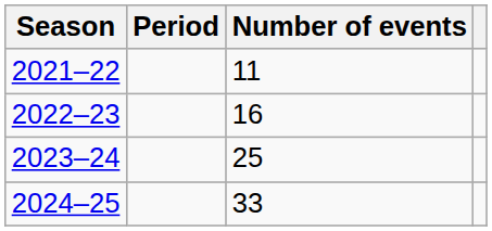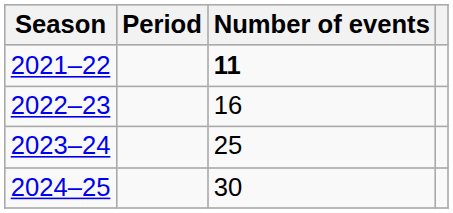 <table class="wikitable">
 <tr>
 <th>Season</th>
 <th>Period</th>
 <th>Number of events</th>
 <th></th>
 </tr>
 <tr>
 <td><a href='#'>2021–22</a></td>
 <td></td>
-<td>11</td>
+<td><strong>11</strong></td>
 <td></td>
 </tr>
 <tr>
 <td><a href='#'>2022–23</a></td>
 <td></td>
 <td>16</td>
 <td></td>
 </tr>
 <tr>
 <td><a href='#'>2023–24</a></td>
 <td></td>
 <td>25</td>
 <td></td>
 </tr>
 <tr>
 <td><a href='#'>2024–25</a></td>
 <td></td>
-<td>33</td>
+<td>30</td>
 <td></td>
 </tr>
 </table>
